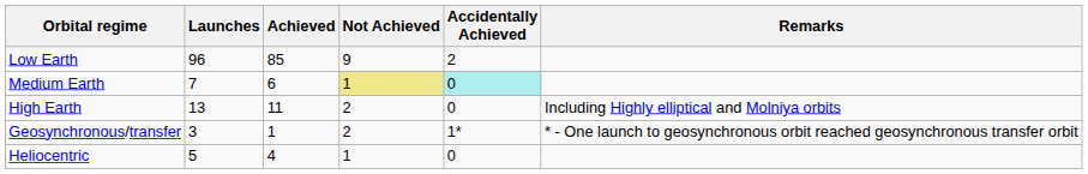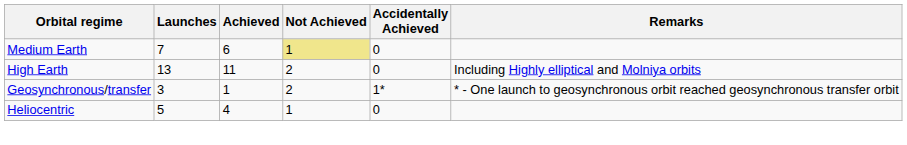 <table class="wikitable sortable">
 <tr>
 <th>Orbital regime</th>
 <th>Launches</th>
 <th>Achieved</th>
 <th>Not Achieved</th>
 <th>Accidentally<br>Achieved</th>
 <th>Remarks</th>
 </tr>
 <tr>
-<td><a href='#'>Low Earth</a></td>
-<td>96</td>
-<td>85</td>
-<td>9</td>
-<td>2</td>
-<td></td>
-</tr>
-<tr>
 <td><a href='#'>Medium Earth</a></td>
 <td>7</td>
 <td>6</td>
 <td style="background: khaki;">1</td>
-<td style="background: paleturquoise;">0</td>
+<td>0</td>
 <td></td>
 </tr>
 <tr>
 <td><a href='#'>High Earth</a></td>
 <td>13</td>
 <td>11</td>
 <td>2</td>
 <td>0</td>
 <td>Including <a href='#'>Highly elliptical</a> and <a href='#'>Molniya orbits</a></td>
 </tr>
 <tr>
 <td><a href='#'>Geosynchronous</a>/<a href='#'>transfer</a></td>
 <td>3</td>
 <td>1</td>
 <td>2</td>
 <td>1*</td>
 <td>* - One launch to geosynchronous orbit reached geosynchronous transfer orbit</td>
 </tr>
 <tr>
 <td><a href='#'>Heliocentric</a></td>
 <td>5</td>
 <td>4</td>
 <td>1</td>
 <td>0</td>
 <td></td>
 </tr>
 </table>
